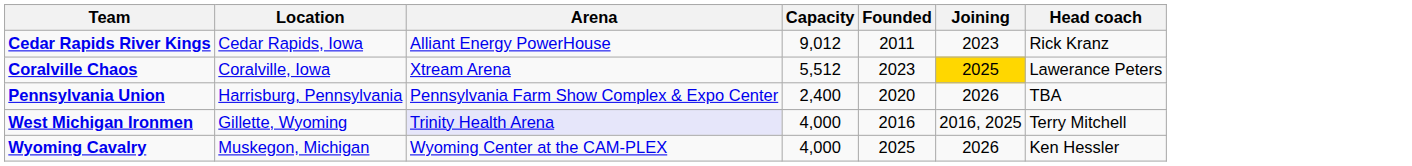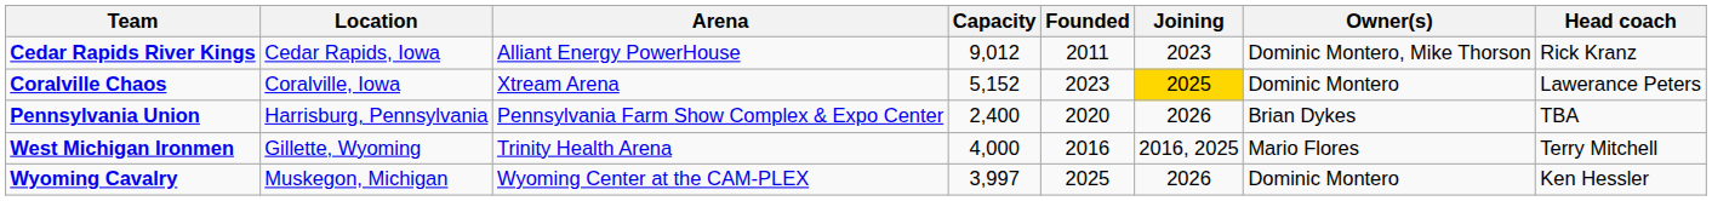 <table class="wikitable sortable" style="text-align:left">
 <tr>
 <th>Team</th>
 <th>Location</th>
 <th>Arena</th>
 <th>Capacity</th>
 <th>Founded</th>
 <th>Joining</th>
+<th>Owner(s)</th>
 <th>Head coach</th>
 </tr>
 <tr>
 <td><strong><a href='#'>Cedar Rapids River Kings</a></strong></td>
 <td><a href='#'>Cedar Rapids, Iowa</a></td>
 <td><a href='#'>Alliant Energy PowerHouse</a></td>
 <td align=center>9,012</td>
 <td align=center>2011</td>
 <td align=center>2023</td>
+<td>Dominic Montero, Mike Thorson</td>
 <td>Rick Kranz</td>
 </tr>
 <tr>
 <td><strong><a href='#'>Coralville Chaos</a></strong></td>
 <td><a href='#'>Coralville, Iowa</a></td>
 <td><a href='#'>Xtream Arena</a></td>
-<td align=center>5,512</td>
+<td align=center>5,152</td>
 <td align=center>2023</td>
 <td align=center style="background: gold;">2025</td>
+<td>Dominic Montero</td>
 <td>Lawerance Peters</td>
 </tr>
 <tr>
 <td><strong><a href='#'>Pennsylvania Union</a></strong></td>
 <td><a href='#'>Harrisburg, Pennsylvania</a></td>
 <td><a href='#'>Pennsylvania Farm Show Complex & Expo Center</a></td>
 <td align=center>2,400</td>
 <td align=center>2020</td>
 <td align=center>2026</td>
+<td>Brian Dykes</td>
 <td>TBA</td>
 </tr>
 <tr>
 <td><strong><a href='#'>West Michigan Ironmen</a></strong></td>
 <td><a href='#'>Gillette, Wyoming</a></td>
-<td style="background: lavender;"><a href='#'>Trinity Health Arena</a></td>
+<td><a href='#'>Trinity Health Arena</a></td>
 <td align=center>4,000</td>
 <td align=center>2016</td>
 <td align=center>2016, 2025</td>
+<td>Mario Flores</td>
 <td>Terry Mitchell</td>
 </tr>
 <tr>
 <td><strong><a href='#'>Wyoming Cavalry</a></strong></td>
 <td><a href='#'>Muskegon, Michigan</a></td>
 <td><a href='#'>Wyoming Center at the CAM-PLEX</a></td>
-<td align=center>4,000</td>
+<td align=center>3,997</td>
 <td align=center>2025</td>
 <td align=center>2026</td>
+<td>Dominic Montero</td>
 <td>Ken Hessler</td>
 </tr>
 </table>
